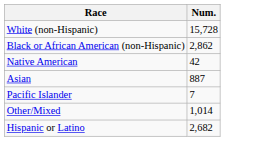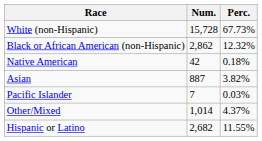 <table class="wikitable">
 <tr>
 <th>Race</th>
 <th>Num.</th>
+<th>Perc.</th>
 </tr>
 <tr>
 <td><a href='#'>White</a> (non-Hispanic)</td>
 <td>15,728</td>
+<td>67.73%</td>
 </tr>
 <tr>
 <td><a href='#'>Black or African American</a> (non-Hispanic)</td>
 <td>2,862</td>
+<td>12.32%</td>
 </tr>
 <tr>
 <td><a href='#'>Native American</a></td>
 <td>42</td>
+<td>0.18%</td>
 </tr>
 <tr>
 <td><a href='#'>Asian</a></td>
 <td>887</td>
+<td>3.82%</td>
 </tr>
 <tr>
 <td><a href='#'>Pacific Islander</a></td>
 <td>7</td>
+<td>0.03%</td>
 </tr>
 <tr>
 <td><a href='#'>Other/Mixed</a></td>
 <td>1,014</td>
+<td>4.37%</td>
 </tr>
 <tr>
 <td><a href='#'>Hispanic</a> or <a href='#'>Latino</a></td>
 <td>2,682</td>
+<td>11.55%</td>
 </tr>
 </table>
